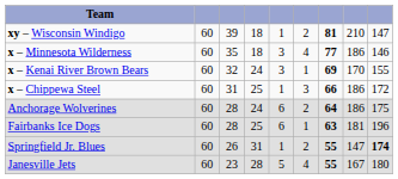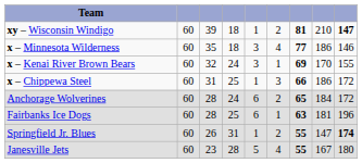 <table class="wikitable" style="text-align:center">
 <tr>
 <th style="background:#9aa5d2; width:46%;">Team</th>
 <th style="background:#9aa5d2; width:6%;"></th>
 <th style="background:#9aa5d2; width:6%;"></th>
 <th style="background:#9aa5d2; width:6%;"></th>
 <th style="background:#9aa5d2; width:6%;"></th>
 <th style="background:#9aa5d2; width:6%;"></th>
 <th style="background:#9aa5d2; width:6%;"></th>
 <th style="background:#9aa5d2; width:6%;"></th>
 <th style="background:#9aa5d2; width:6%;"></th>
 </tr>
 <tr>
 <td align=left><strong>xy</strong> – <a href='#'>Wisconsin Windigo</a></td>
 <td>60</td>
 <td>39</td>
 <td>18</td>
 <td>1</td>
 <td>2</td>
 <td><strong>81</strong></td>
 <td>210</td>
-<td>147</td>
+<td><strong>147</strong></td>
 </tr>
 <tr>
 <td align=left><strong>x</strong> – <a href='#'>Minnesota Wilderness</a></td>
 <td>60</td>
 <td>35</td>
 <td>18</td>
 <td>3</td>
 <td>4</td>
 <td><strong>77</strong></td>
 <td>186</td>
 <td>146</td>
 </tr>
 <tr>
 <td align=left><strong>x</strong> – <a href='#'>Kenai River Brown Bears</a></td>
 <td>60</td>
 <td>32</td>
 <td>24</td>
 <td>3</td>
 <td>1</td>
 <td><strong>69</strong></td>
 <td>170</td>
 <td>155</td>
 </tr>
 <tr>
 <td align=left><strong>x</strong> – <a href='#'>Chippewa Steel</a></td>
 <td>60</td>
 <td>31</td>
 <td>25</td>
 <td>1</td>
 <td>3</td>
 <td><strong>66</strong></td>
 <td>186</td>
 <td>172</td>
 </tr>
 <tr bgcolor=e0e0e0>
 <td align=left><a href='#'>Anchorage Wolverines</a></td>
 <td>60</td>
 <td>28</td>
 <td>24</td>
 <td>6</td>
 <td>2</td>
-<td><strong>64</strong></td>
-<td>186</td>
-<td>175</td>
+<td><strong>65</strong></td>
+<td>184</td>
+<td>172</td>
 </tr>
 <tr bgcolor=e0e0e0>
 <td align=left><a href='#'>Fairbanks Ice Dogs</a></td>
 <td>60</td>
 <td>28</td>
 <td>25</td>
 <td>6</td>
 <td>1</td>
 <td><strong>63</strong></td>
 <td>181</td>
 <td>196</td>
 </tr>
 <tr bgcolor=e0e0e0>
 <td align=left><a href='#'>Springfield Jr. Blues</a></td>
 <td>60</td>
 <td>26</td>
 <td>31</td>
 <td>1</td>
 <td>2</td>
 <td><strong>55</strong></td>
 <td>147</td>
 <td><strong>174</strong></td>
 </tr>
 <tr bgcolor=e0e0e0>
 <td align=left><a href='#'>Janesville Jets</a></td>
 <td>60</td>
 <td>23</td>
 <td>28</td>
 <td>5</td>
 <td>4</td>
 <td><strong>55</strong></td>
 <td>167</td>
 <td>180</td>
 </tr>
 </table>
